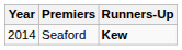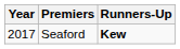 <table class="wikitable">
 <tr>
 <th>Year</th>
 <th>Premiers</th>
 <th>Runners-Up</th>
 </tr>
 <tr>
-<td>2014</td>
+<td>2017</td>
 <td>Seaford</td>
 <td><strong>Kew</strong></td>
 </tr>
 </table>
